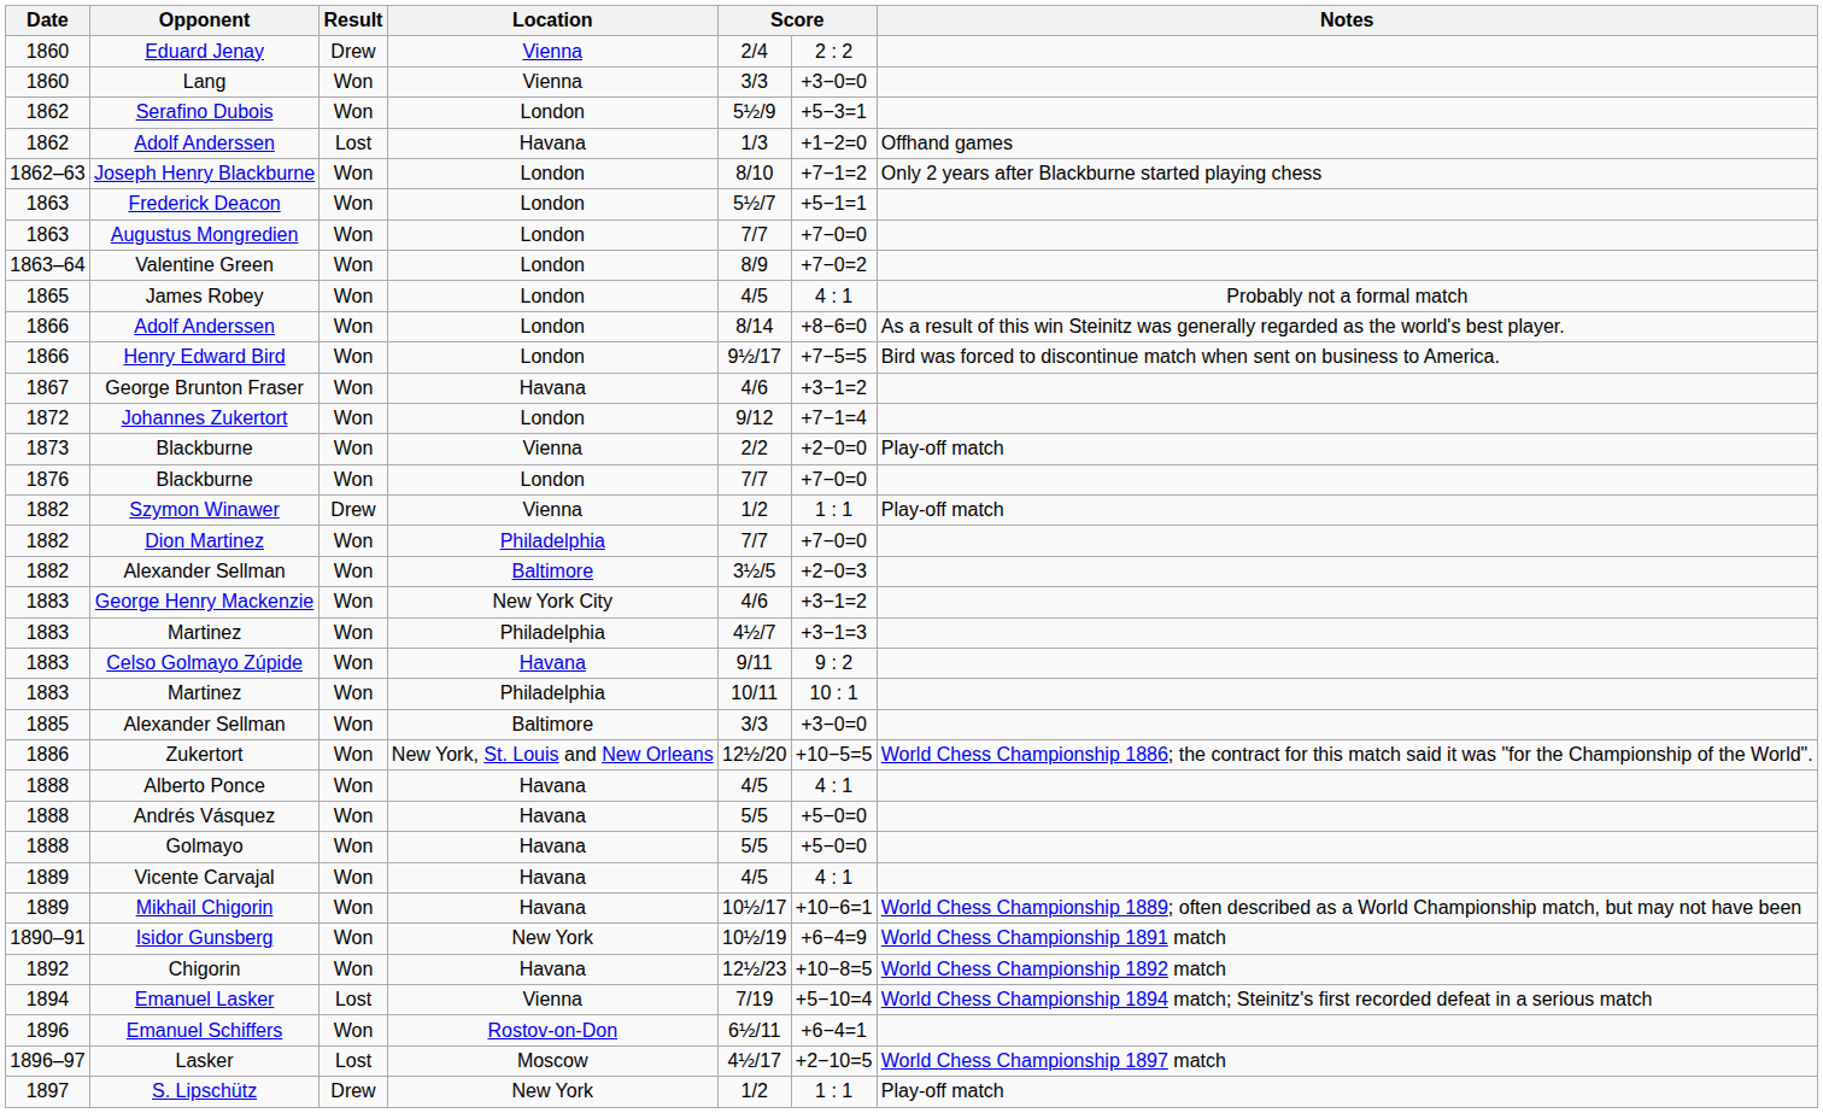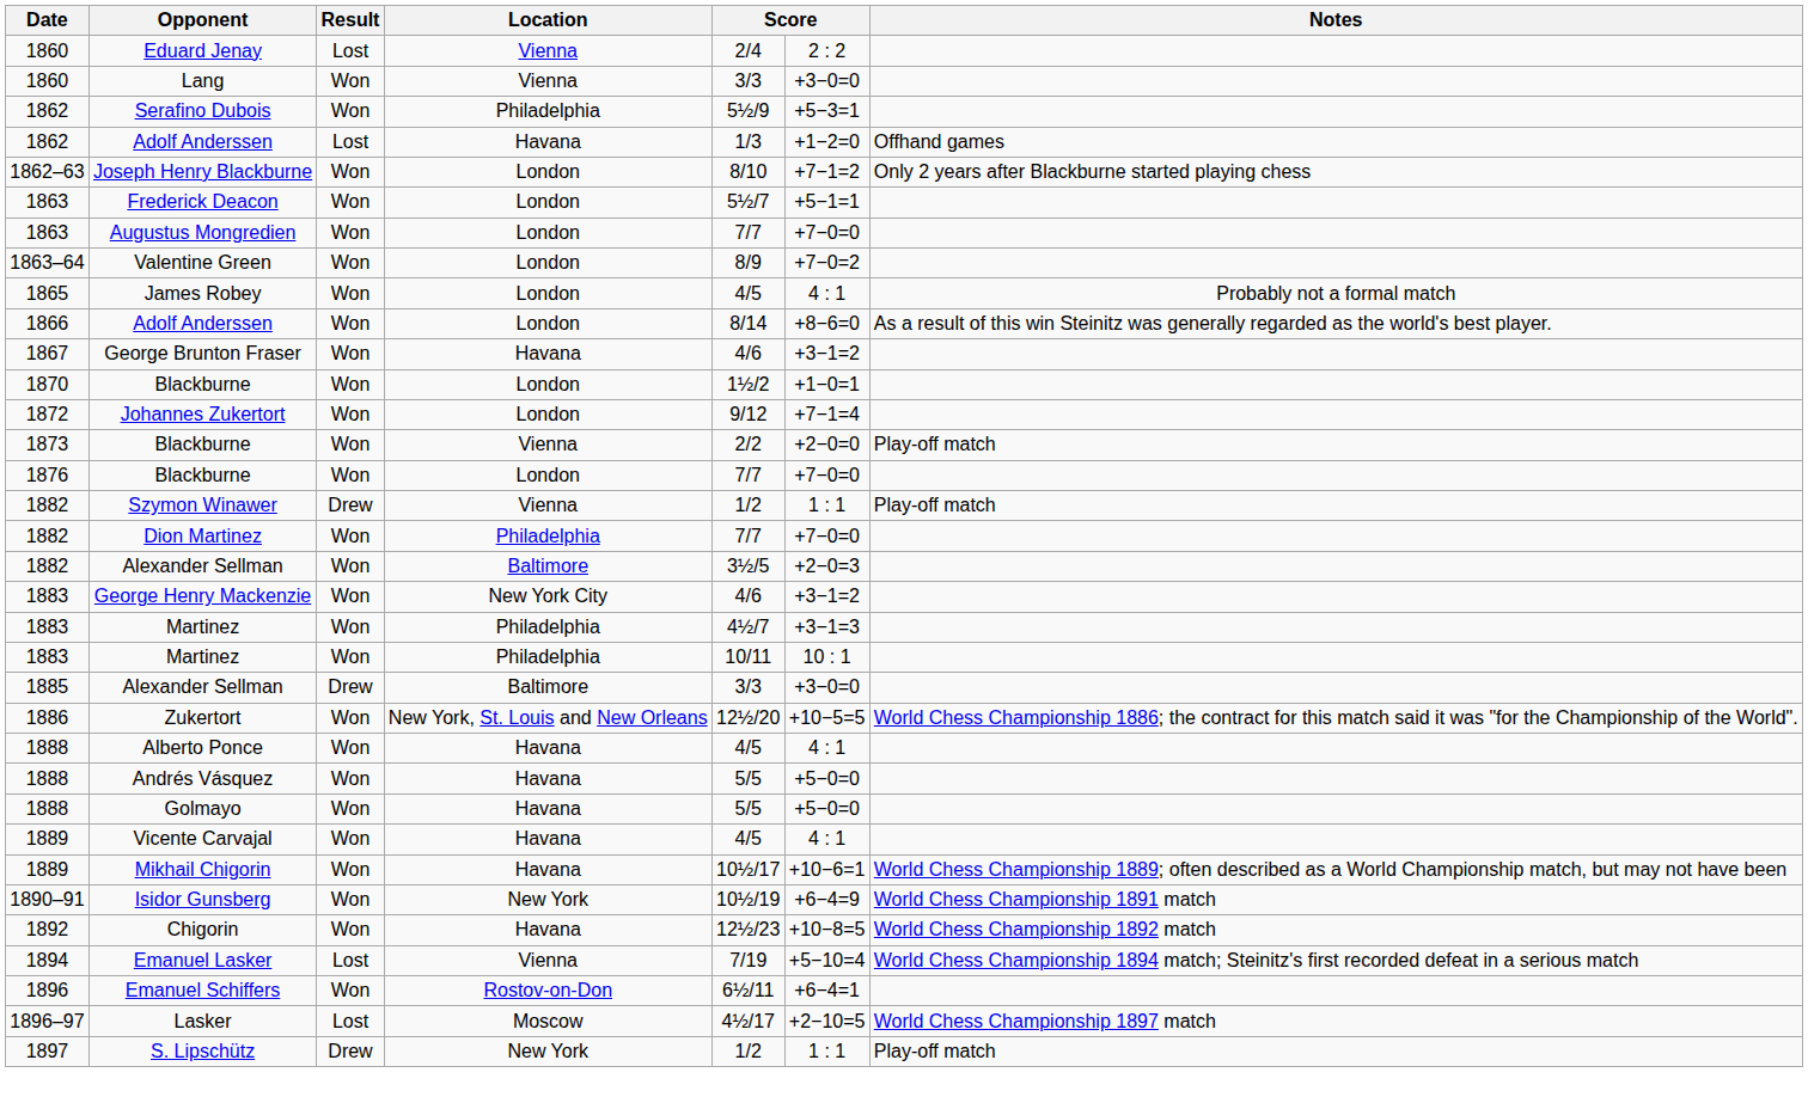 <table class="wikitable sortable" style="text-align:center; margin:1em auto 1em auto;">
 <tr>
 <th>Date</th>
 <th>Opponent</th>
 <th>Result</th>
 <th class="unsortable">Location</th>
 <th class="unsortable" colspan="2">Score</th>
 <th class="unsortable">Notes</th>
 </tr>
 <tr>
 <td>1860</td>
 <td><a href='#'>Eduard Jenay</a></td>
-<td>Drew</td>
+<td>Lost</td>
 <td><a href='#'>Vienna</a></td>
 <td>2/4</td>
 <td>2 : 2</td>
 <td align=left> </td>
 </tr>
 <tr>
 <td>1860</td>
 <td>Lang</td>
 <td>Won</td>
 <td>Vienna</td>
 <td>3/3</td>
 <td>+3−0=0</td>
 <td align=left> </td>
 </tr>
 <tr>
 <td>1862</td>
 <td><a href='#'>Serafino Dubois</a></td>
 <td>Won</td>
-<td>London</td>
+<td>Philadelphia</td>
 <td>5½/9</td>
 <td>+5−3=1</td>
 <td align=left> </td>
 </tr>
 <tr>
 <td>1862</td>
 <td><a href='#'>Adolf Anderssen</a></td>
 <td>Lost</td>
 <td>Havana</td>
 <td>1/3</td>
 <td>+1−2=0</td>
 <td align=left>Offhand games</td>
 </tr>
 <tr>
 <td>1862–63</td>
 <td><a href='#'>Joseph Henry Blackburne</a></td>
 <td>Won</td>
 <td>London</td>
 <td>8/10</td>
 <td>+7−1=2</td>
 <td align=left>Only 2 years after Blackburne started playing chess</td>
 </tr>
 <tr>
 <td>1863</td>
 <td><a href='#'>Frederick Deacon</a></td>
 <td>Won</td>
 <td>London</td>
 <td>5½/7</td>
 <td>+5−1=1</td>
 <td align=left> </td>
 </tr>
 <tr>
 <td>1863</td>
 <td><a href='#'>Augustus Mongredien</a></td>
 <td>Won</td>
 <td>London</td>
 <td>7/7</td>
 <td>+7−0=0</td>
 <td align=left> </td>
 </tr>
 <tr>
 <td>1863–64</td>
 <td>Valentine Green</td>
 <td>Won</td>
 <td>London</td>
 <td>8/9</td>
 <td>+7−0=2</td>
 <td> </td>
 </tr>
 <tr>
 <td>1865</td>
 <td>James Robey</td>
 <td>Won</td>
 <td>London</td>
 <td>4/5</td>
 <td>4 : 1</td>
 <td>Probably not a formal match</td>
 </tr>
 <tr>
 <td>1866</td>
 <td><a href='#'>Adolf Anderssen</a></td>
 <td>Won</td>
 <td>London</td>
 <td>8/14</td>
 <td>+8−6=0</td>
 <td align=left>As a result of this win Steinitz was generally regarded as the world's best player.</td>
 </tr>
 <tr>
-<td>1866</td>
-<td><a href='#'>Henry Edward Bird</a></td>
-<td>Won</td>
-<td>London</td>
-<td>9½/17</td>
-<td>+7−5=5</td>
-<td align="left">Bird was forced to discontinue match when sent on business to America.</td>
-</tr>
-<tr>
 <td>1867</td>
 <td>George Brunton Fraser</td>
 <td>Won</td>
 <td>Havana</td>
 <td>4/6</td>
 <td>+3−1=2</td>
 <td> </td>
+</tr>
+<tr>
+<td>1870</td>
+<td>Blackburne</td>
+<td>Won</td>
+<td>London</td>
+<td>1½/2</td>
+<td>+1−0=1</td>
+<td align=left> </td>
 </tr>
 <tr>
 <td>1872</td>
 <td><a href='#'>Johannes Zukertort</a></td>
 <td>Won</td>
 <td>London</td>
 <td>9/12</td>
 <td>+7−1=4</td>
 <td align=left> </td>
 </tr>
 <tr>
 <td>1873</td>
 <td>Blackburne</td>
 <td>Won</td>
 <td>Vienna</td>
 <td>2/2</td>
 <td>+2−0=0</td>
 <td align=left>Play-off match</td>
 </tr>
 <tr>
 <td>1876</td>
 <td>Blackburne</td>
 <td>Won</td>
 <td>London</td>
 <td>7/7</td>
 <td>+7−0=0</td>
 <td align=left> </td>
 </tr>
 <tr>
 <td>1882</td>
 <td><a href='#'>Szymon Winawer</a></td>
 <td>Drew</td>
 <td>Vienna</td>
 <td>1/2</td>
 <td>1 : 1</td>
 <td align=left>Play-off match</td>
 </tr>
 <tr>
 <td>1882</td>
 <td><a href='#'>Dion Martinez</a></td>
 <td>Won</td>
 <td><a href='#'>Philadelphia</a></td>
 <td>7/7</td>
 <td>+7−0=0</td>
 <td align=left> </td>
 </tr>
 <tr>
 <td>1882</td>
 <td>Alexander Sellman</td>
 <td>Won</td>
 <td><a href='#'>Baltimore</a></td>
 <td>3½/5</td>
 <td>+2−0=3</td>
 <td align=left> </td>
 </tr>
 <tr>
 <td>1883</td>
 <td><a href='#'>George Henry Mackenzie</a></td>
 <td>Won</td>
 <td>New York City</td>
 <td>4/6</td>
 <td>+3−1=2</td>
 <td align=left> </td>
 </tr>
 <tr>
 <td>1883</td>
 <td>Martinez</td>
 <td>Won</td>
 <td>Philadelphia</td>
 <td>4½/7</td>
 <td>+3−1=3</td>
 <td align=left> </td>
 </tr>
 <tr>
 <td>1883</td>
-<td><a href='#'>Celso Golmayo Zúpide</a></td>
-<td>Won</td>
-<td><a href='#'>Havana</a></td>
-<td>9/11</td>
-<td>9 : 2</td>
-<td align=left> </td>
-</tr>
-<tr>
-<td>1883</td>
 <td>Martinez</td>
 <td>Won</td>
 <td>Philadelphia</td>
 <td>10/11</td>
 <td>10 : 1</td>
 <td align=left> </td>
 </tr>
 <tr>
 <td>1885</td>
 <td>Alexander Sellman</td>
-<td>Won</td>
+<td>Drew</td>
 <td>Baltimore</td>
 <td>3/3</td>
 <td>+3−0=0</td>
 <td align=left> </td>
 </tr>
 <tr>
 <td>1886</td>
 <td>Zukertort</td>
 <td>Won</td>
 <td>New York, <a href='#'>St. Louis</a> and <a href='#'>New Orleans</a></td>
 <td>12½/20</td>
 <td>+10−5=5</td>
 <td align=left><a href='#'>World Chess Championship 1886</a>; the contract for this match said it was "for the Championship of the World".</td>
 </tr>
 <tr>
 <td>1888</td>
 <td>Alberto Ponce</td>
 <td>Won</td>
 <td>Havana</td>
 <td>4/5</td>
 <td>4 : 1</td>
 <td align=left> </td>
 </tr>
 <tr>
 <td>1888</td>
 <td>Andrés Vásquez</td>
 <td>Won</td>
 <td>Havana</td>
 <td>5/5</td>
 <td>+5−0=0</td>
 <td align=left> </td>
 </tr>
 <tr>
 <td>1888</td>
 <td>Golmayo</td>
 <td>Won</td>
 <td>Havana</td>
 <td>5/5</td>
 <td>+5−0=0</td>
 <td align=left> </td>
 </tr>
 <tr>
 <td>1889</td>
 <td>Vicente Carvajal</td>
 <td>Won</td>
 <td>Havana</td>
 <td>4/5</td>
 <td>4 : 1</td>
 <td align=left> </td>
 </tr>
 <tr>
 <td>1889</td>
 <td><a href='#'>Mikhail Chigorin</a></td>
 <td>Won</td>
 <td>Havana</td>
 <td>10½/17</td>
 <td>+10−6=1</td>
 <td align=left><a href='#'>World Chess Championship 1889</a>; often described as a World Championship match, but may not have been</td>
 </tr>
 <tr>
 <td>1890–91</td>
 <td><a href='#'>Isidor Gunsberg</a></td>
 <td>Won</td>
 <td>New York</td>
 <td>10½/19</td>
 <td>+6−4=9</td>
 <td align=left><a href='#'>World Chess Championship 1891</a> match</td>
 </tr>
 <tr>
 <td>1892</td>
 <td>Chigorin</td>
 <td>Won</td>
 <td>Havana</td>
 <td>12½/23</td>
 <td>+10−8=5</td>
 <td align=left><a href='#'>World Chess Championship 1892</a> match</td>
 </tr>
 <tr>
 <td>1894</td>
 <td><a href='#'>Emanuel Lasker</a></td>
 <td>Lost</td>
 <td>Vienna</td>
 <td>7/19</td>
 <td>+5−10=4</td>
 <td align=left><a href='#'>World Chess Championship 1894</a> match; Steinitz's first recorded defeat in a serious match</td>
 </tr>
 <tr>
 <td>1896</td>
 <td><a href='#'>Emanuel Schiffers</a></td>
 <td>Won</td>
 <td><a href='#'>Rostov-on-Don</a></td>
 <td>6½/11</td>
 <td>+6−4=1</td>
 <td align=left> </td>
 </tr>
 <tr>
 <td>1896–97</td>
 <td>Lasker</td>
 <td>Lost</td>
 <td>Moscow</td>
 <td>4½/17</td>
 <td>+2−10=5</td>
 <td align=left><a href='#'>World Chess Championship 1897</a> match</td>
 </tr>
 <tr>
 <td>1897</td>
 <td><a href='#'>S. Lipschütz</a></td>
 <td>Drew</td>
 <td>New York</td>
 <td>1/2</td>
 <td>1 : 1</td>
 <td align=left>Play-off match</td>
 </tr>
 </table>
